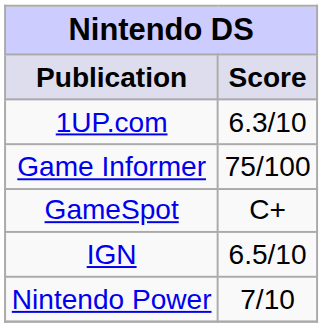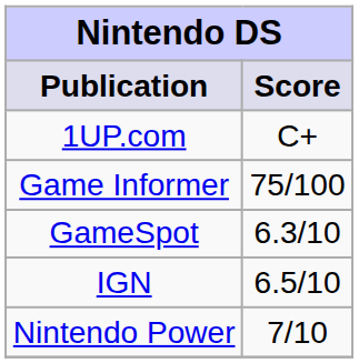 <table class="wikitable" style="font-size: 90%; float:right; text-align:center; margin:5px;">
 <tr>
 <th style="background:#ccccff; font-size: 110%;" colspan="3">Nintendo DS</th>
 </tr>
 <tr>
 <th style="background:#ddddee;">Publication</th>
 <th style="background:#ddddee;">Score</th>
 </tr>
 <tr>
 <td><a href='#'>1UP.com</a></td>
-<td>6.3/10</td>
+<td>C+</td>
 </tr>
 <tr>
 <td><a href='#'>Game Informer</a></td>
 <td>75/100</td>
 </tr>
 <tr>
 <td><a href='#'>GameSpot</a></td>
-<td>C+</td>
+<td>6.3/10</td>
 </tr>
 <tr>
 <td><a href='#'>IGN</a></td>
 <td>6.5/10</td>
 </tr>
 <tr>
 <td><a href='#'>Nintendo Power</a></td>
 <td>7/10</td>
 </tr>
 <tr>
 </tr>
 </table>
